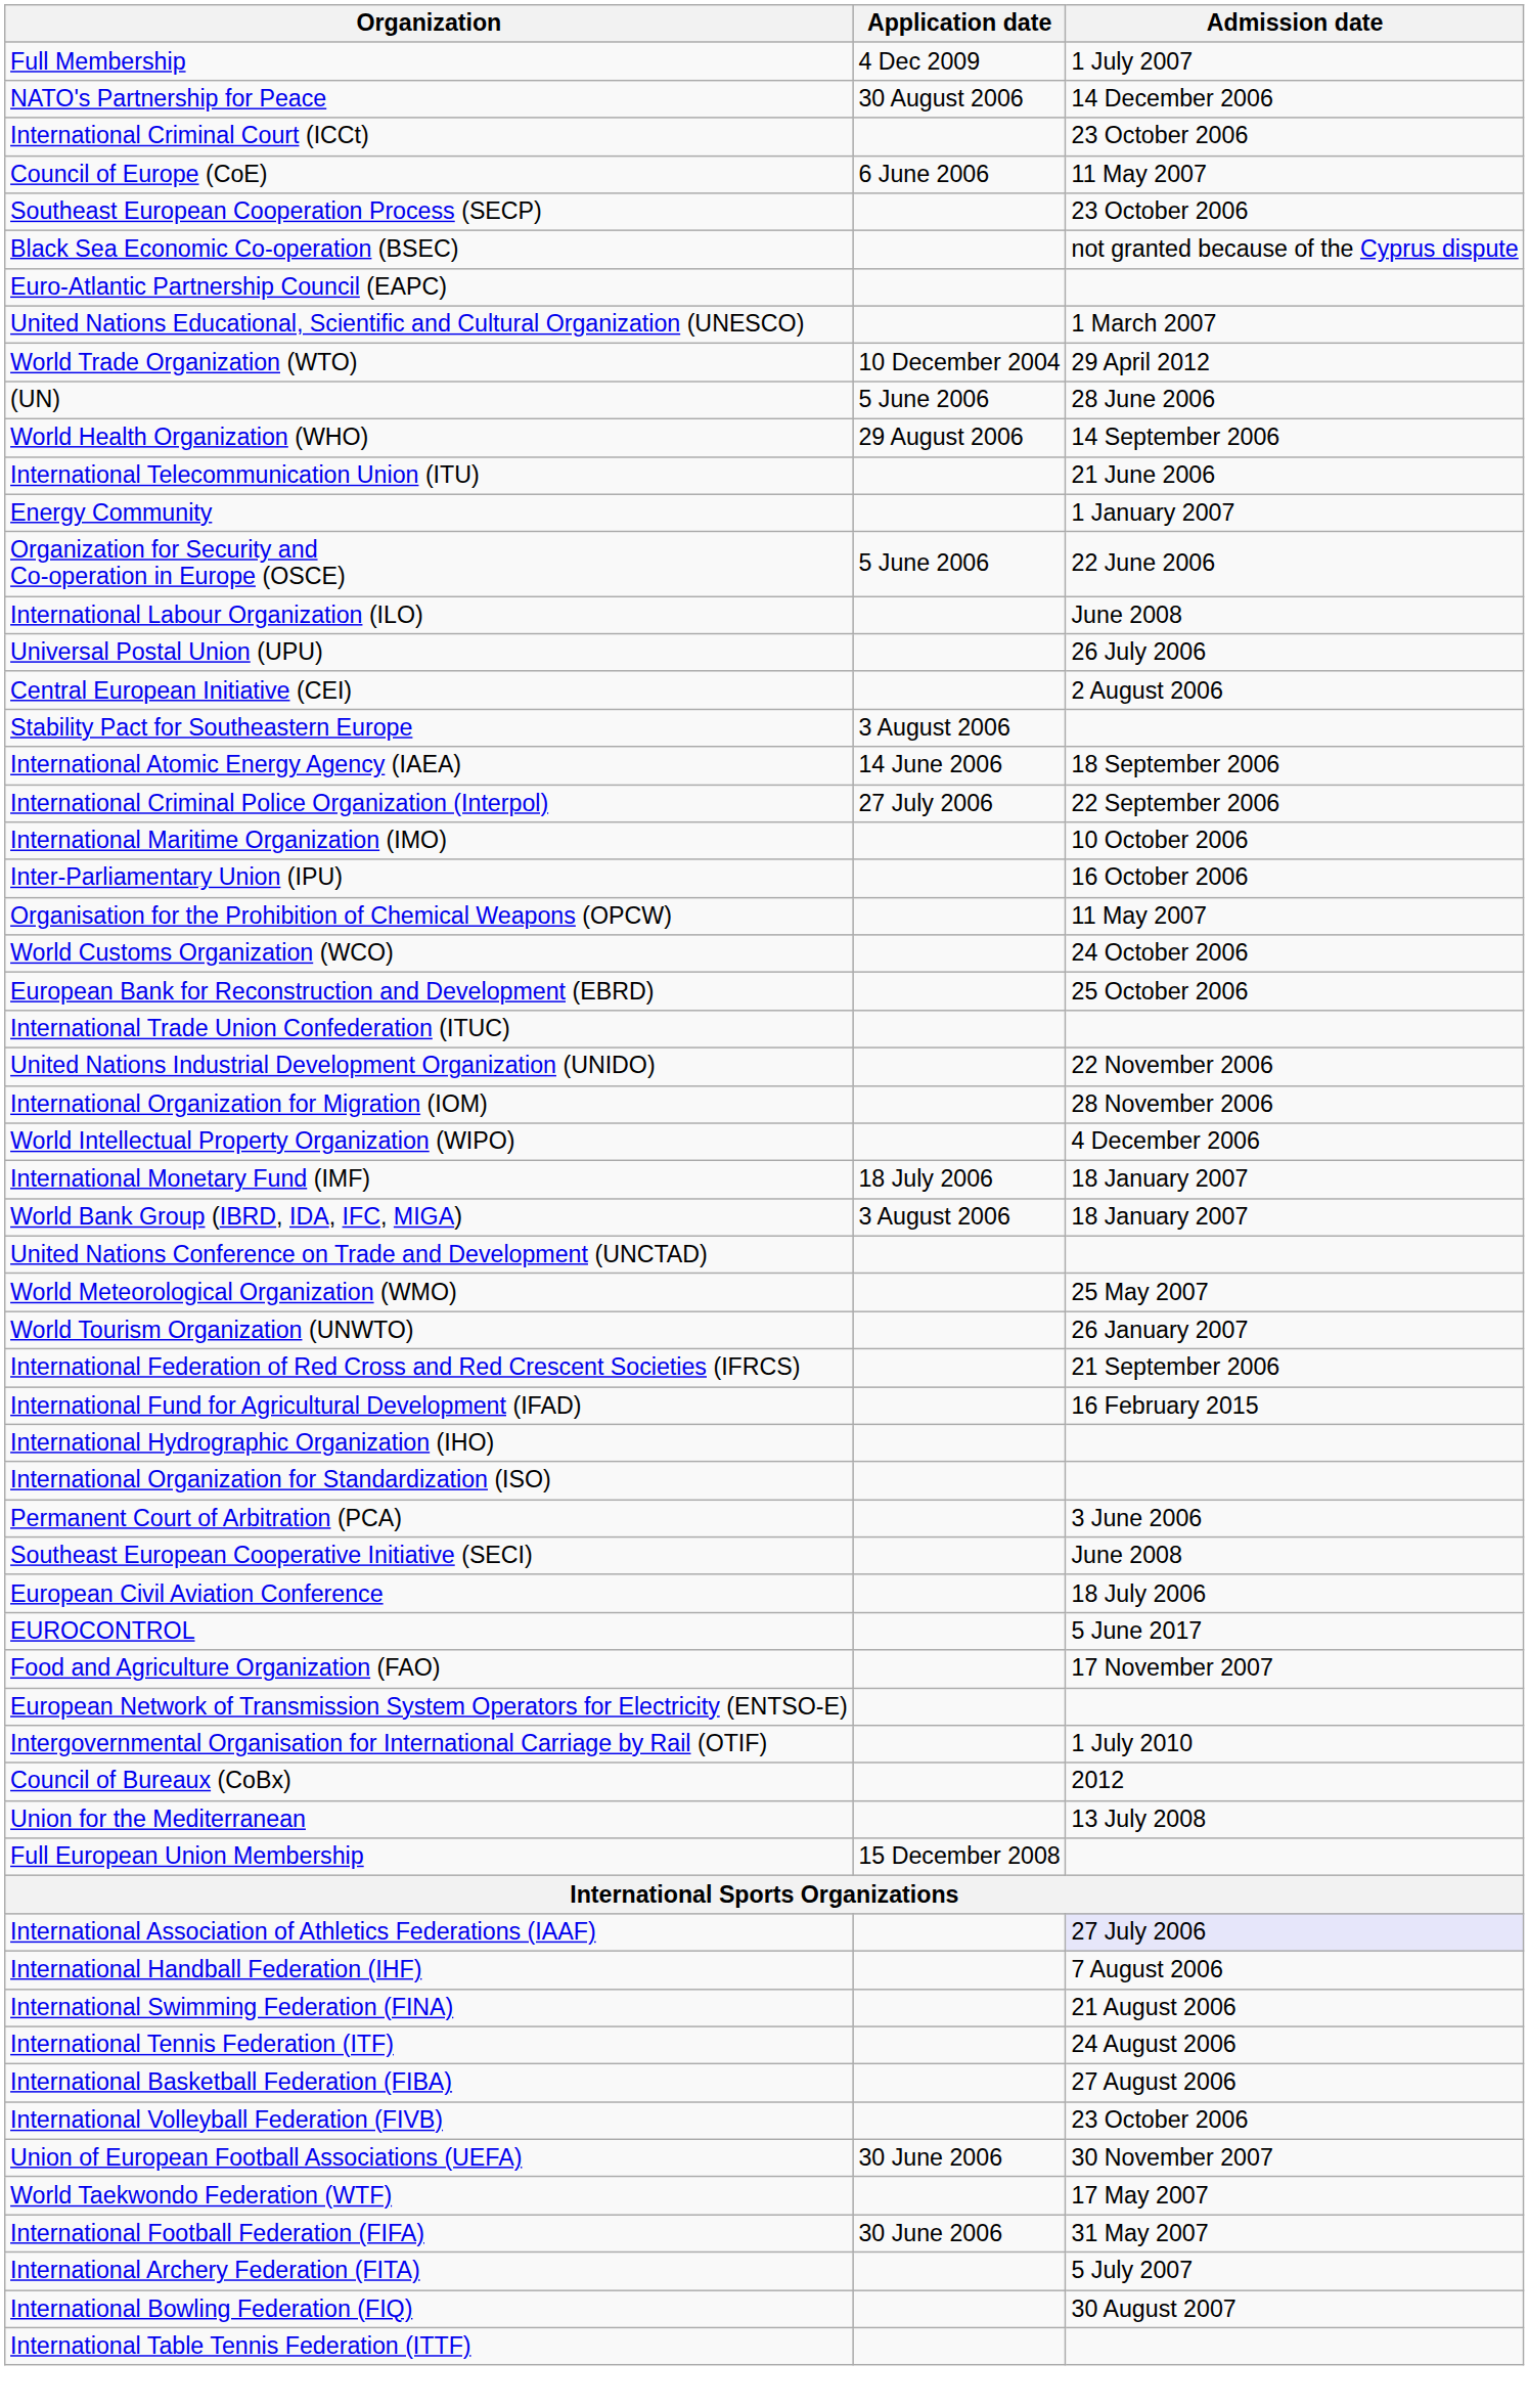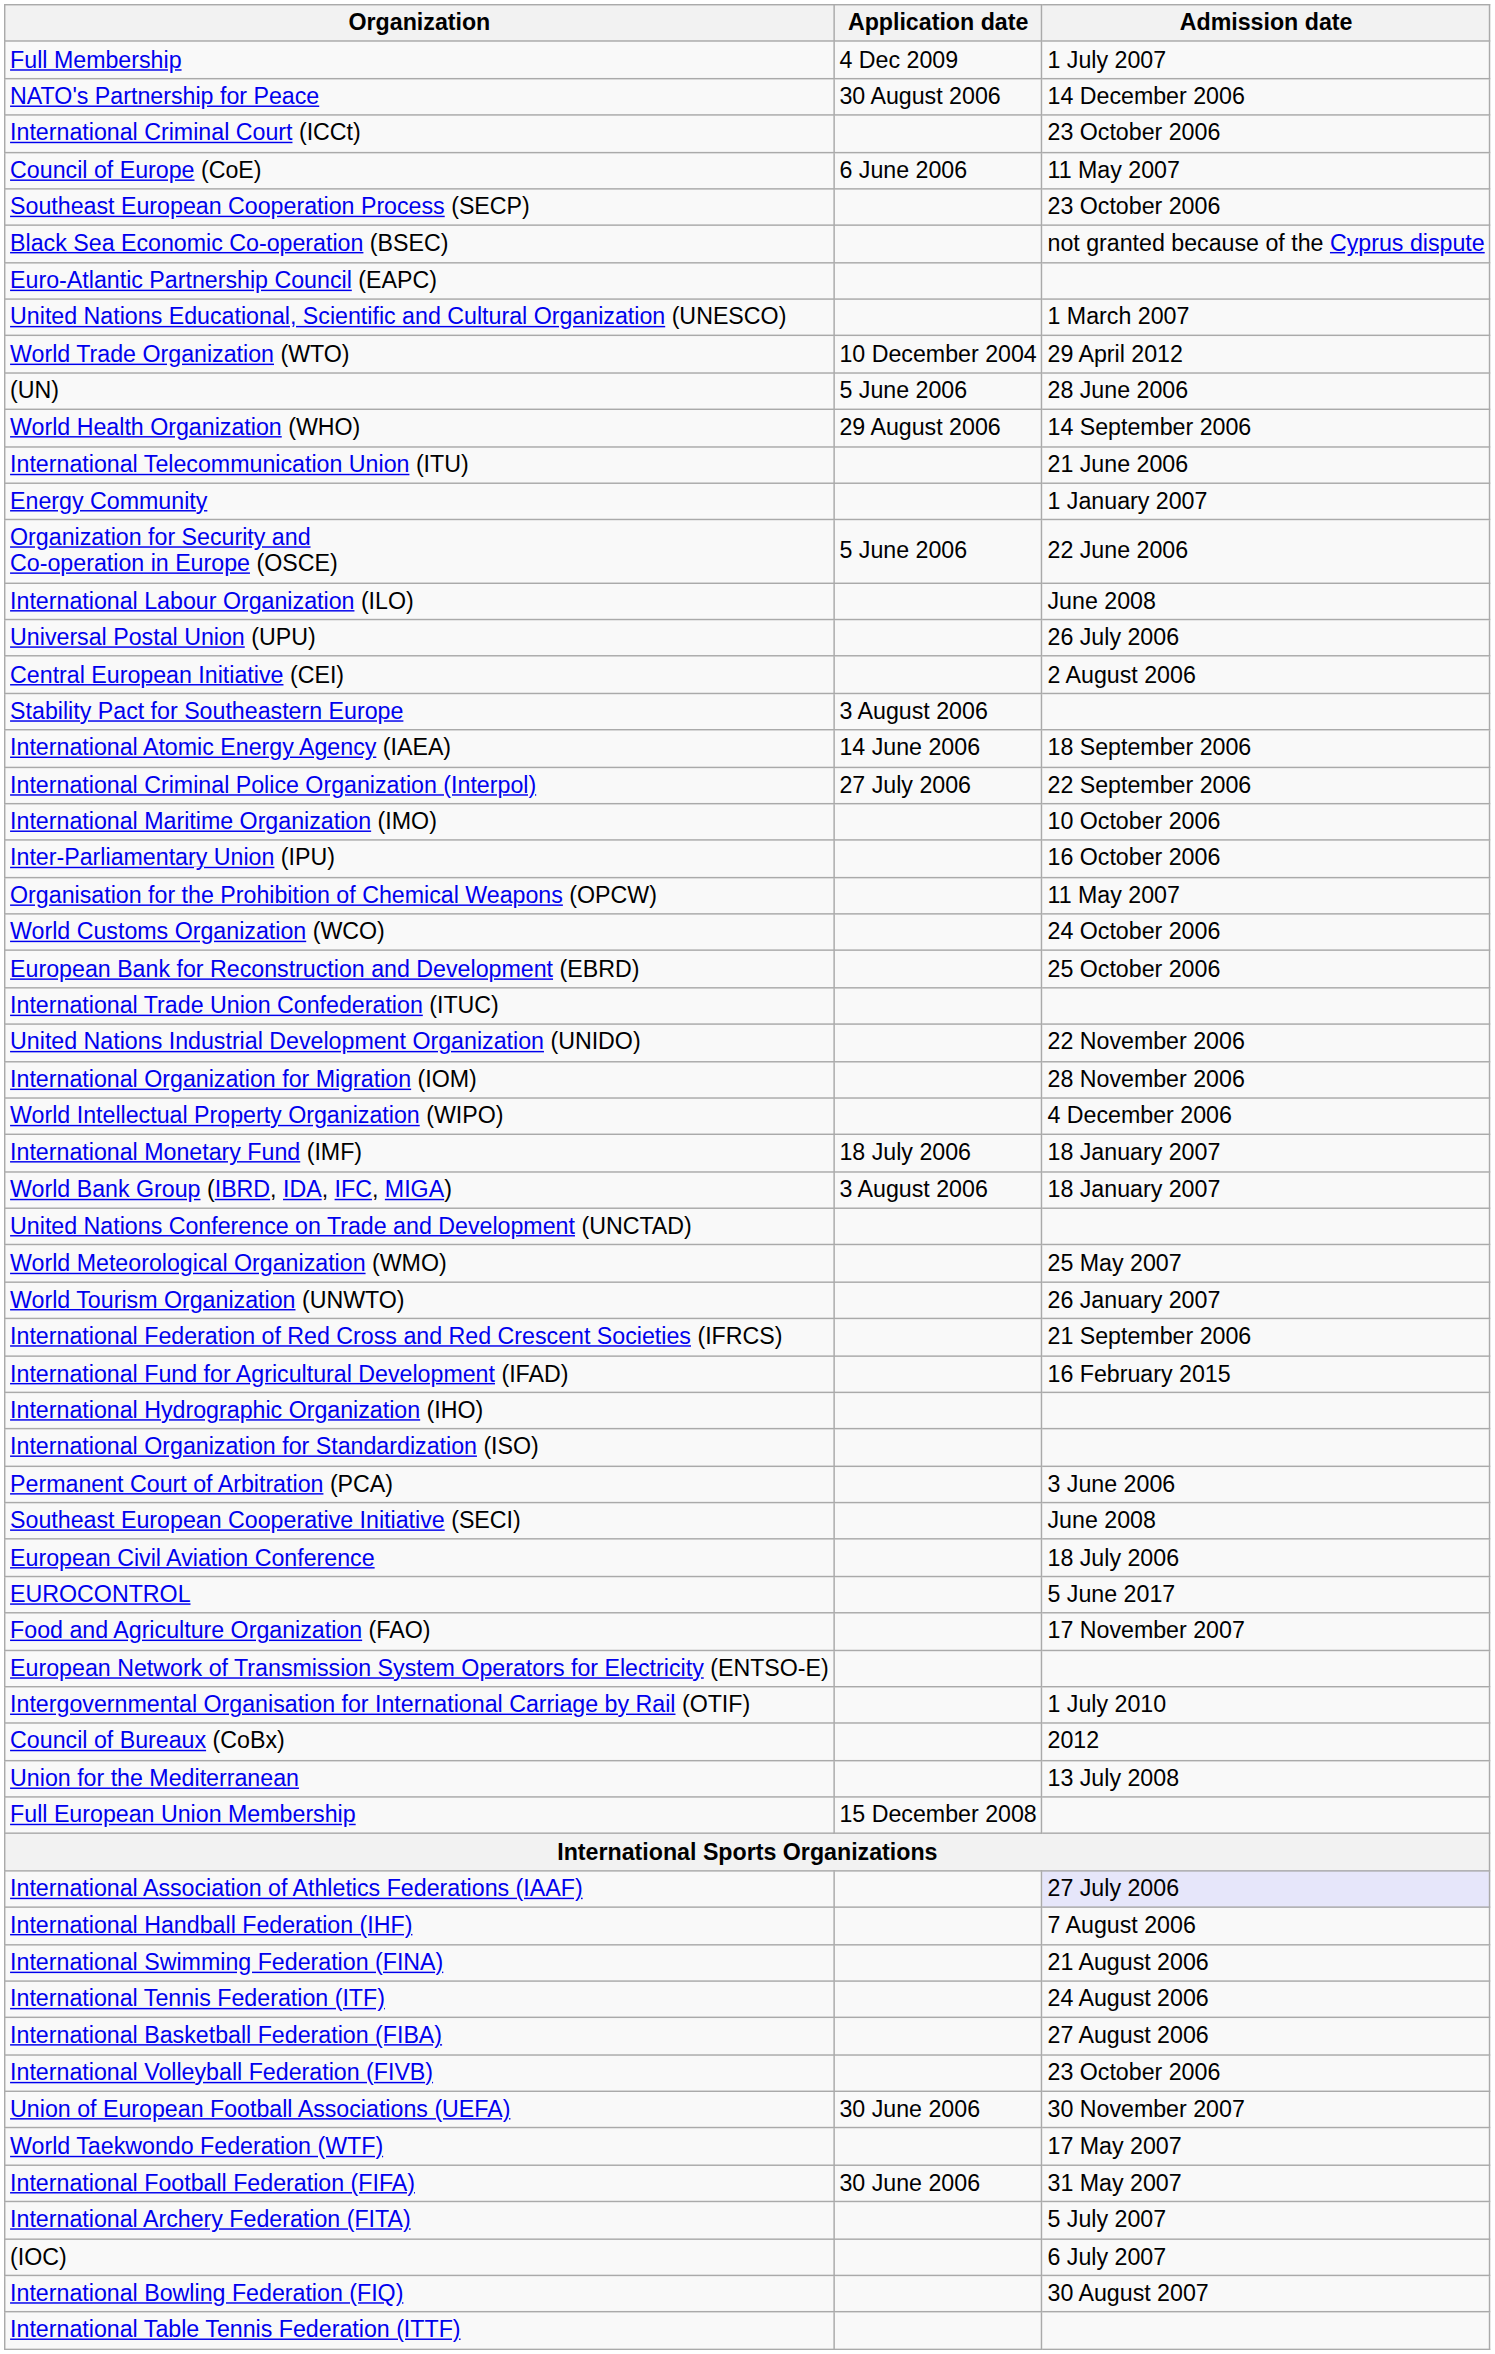 <table class="wikitable">
 <tr>
 <th><strong>Organization</strong></th>
 <th><strong>Application date</strong></th>
 <th><strong>Admission date</strong></th>
 </tr>
 <tr>
 <td> <a href='#'>Full Membership</a></td>
 <td>4 Dec 2009</td>
 <td>1 July 2007 <small></small></td>
 </tr>
 <tr>
 <td><a href='#'>NATO's Partnership for Peace</a> <small> </small></td>
 <td>30 August 2006 <small>  </small></td>
 <td>14 December 2006 <small></small></td>
 </tr>
 <tr>
 <td> <a href='#'>International Criminal Court</a> (ICCt)</td>
 <td></td>
 <td>23 October 2006 <small></small></td>
 </tr>
 <tr>
 <td><a href='#'>Council of Europe</a> (CoE) <small></small></td>
 <td>6 June 2006 <small></small></td>
 <td>11 May 2007 <small></small></td>
 </tr>
 <tr>
 <td><a href='#'>Southeast European Cooperation Process</a> (SECP)</td>
 <td></td>
 <td>23 October 2006 <small></small></td>
 </tr>
 <tr>
 <td><a href='#'>Black Sea Economic Co-operation</a> (BSEC)</td>
 <td></td>
 <td>not granted because of the <a href='#'>Cyprus dispute</a> <small> </small></td>
 </tr>
 <tr>
 <td><a href='#'>Euro-Atlantic Partnership Council</a> (EAPC)</td>
 <td></td>
 <td> <small></small></td>
 </tr>
 <tr>
 <td><a href='#'>United Nations Educational, Scientific and Cultural Organization</a> (UNESCO)</td>
 <td></td>
 <td>1 March 2007 </td>
 </tr>
 <tr>
 <td><a href='#'>World Trade Organization</a> (WTO)</td>
 <td>10 December 2004 <small></small></td>
 <td>29 April 2012<small></small></td>
 </tr>
 <tr>
 <td> (UN) <small></small></td>
 <td>5 June 2006</td>
 <td>28 June 2006 <small> </small></td>
 </tr>
 <tr>
 <td> <a href='#'>World Health Organization</a> (WHO)</td>
 <td>29 August 2006</td>
 <td>14 September 2006 <small></small></td>
 </tr>
 <tr>
 <td><a href='#'>International Telecommunication Union</a> (ITU)</td>
 <td></td>
 <td>21 June 2006 <small> </small></td>
 </tr>
 <tr>
 <td><a href='#'>Energy Community</a></td>
 <td></td>
 <td>1 January 2007 <small></small></td>
 </tr>
 <tr>
 <td> <a href='#'>Organization for Security and<br>Co-operation in Europe</a> (OSCE) <small>  </small></td>
 <td>5 June 2006 <small></small></td>
 <td>22 June 2006 <small> </small></td>
 </tr>
 <tr>
 <td> <a href='#'>International Labour Organization</a> (ILO)</td>
 <td></td>
 <td>June 2008 <small></small></td>
 </tr>
 <tr>
 <td> <a href='#'>Universal Postal Union</a> (UPU)</td>
 <td></td>
 <td>26 July 2006 <small> </small></td>
 </tr>
 <tr>
 <td><a href='#'>Central European Initiative</a> (CEI)</td>
 <td></td>
 <td>2 August 2006 <small> </small></td>
 </tr>
 <tr>
 <td><a href='#'>Stability Pact for Southeastern Europe</a></td>
 <td>3 August 2006 <small></small></td>
 <td> <small></small></td>
 </tr>
 <tr>
 <td> <a href='#'>International Atomic Energy Agency</a> (IAEA)</td>
 <td>14 June 2006 <small></small></td>
 <td>18 September 2006 </td>
 </tr>
 <tr>
 <td><a href='#'>International Criminal Police Organization (Interpol)</a></td>
 <td>27 July 2006 <small></small></td>
 <td>22 September 2006 <small></small></td>
 </tr>
 <tr>
 <td><a href='#'>International Maritime Organization</a> (IMO) <small></small></td>
 <td></td>
 <td>10 October 2006 <small></small></td>
 </tr>
 <tr>
 <td><a href='#'>Inter-Parliamentary Union</a> (IPU) <small></small></td>
 <td></td>
 <td>16 October 2006 <small> </small></td>
 </tr>
 <tr>
 <td><a href='#'>Organisation for the Prohibition of Chemical Weapons</a> (OPCW)</td>
 <td></td>
 <td>11 May 2007 <small> </small></td>
 </tr>
 <tr>
 <td><a href='#'>World Customs Organization</a> (WCO)</td>
 <td></td>
 <td>24 October 2006 <small></small></td>
 </tr>
 <tr>
 <td><a href='#'>European Bank for Reconstruction and Development</a> (EBRD)</td>
 <td></td>
 <td>25 October 2006<small> </small></td>
 </tr>
 <tr>
 <td><a href='#'>International Trade Union Confederation</a> (ITUC)</td>
 <td></td>
 <td> <small> </small></td>
 </tr>
 <tr>
 <td><a href='#'>United Nations Industrial Development Organization</a> (UNIDO)</td>
 <td></td>
 <td>22 November 2006 <small> </small></td>
 </tr>
 <tr>
 <td><a href='#'>International Organization for Migration</a> (IOM)</td>
 <td></td>
 <td>28 November 2006 <small></small></td>
 </tr>
 <tr>
 <td><a href='#'>World Intellectual Property Organization</a> (WIPO)</td>
 <td></td>
 <td>4 December 2006 <small></small></td>
 </tr>
 <tr>
 <td><a href='#'>International Monetary Fund</a> (IMF)</td>
 <td>18 July 2006 <small></small></td>
 <td>18 January 2007 <small></small></td>
 </tr>
 <tr>
 <td><a href='#'>World Bank Group</a> (<a href='#'>IBRD</a>, <a href='#'>IDA</a>, <a href='#'>IFC</a>, <a href='#'>MIGA</a>)</td>
 <td>3 August 2006 <small> </small></td>
 <td>18 January 2007 <small></small></td>
 </tr>
 <tr>
 <td><a href='#'>United Nations Conference on Trade and Development</a> (UNCTAD)</td>
 <td></td>
 <td> <small>  </small></td>
 </tr>
 <tr>
 <td> <a href='#'>World Meteorological Organization</a> (WMO)</td>
 <td></td>
 <td>25 May 2007 <small></small></td>
 </tr>
 <tr>
 <td><a href='#'>World Tourism Organization</a> (UNWTO)</td>
 <td></td>
 <td>26 January 2007 <small></small></td>
 </tr>
 <tr>
 <td> <a href='#'>International Federation of Red Cross and Red Crescent Societies</a> (IFRCS)</td>
 <td></td>
 <td>21 September 2006 <small></small></td>
 </tr>
 <tr>
 <td><a href='#'>International Fund for Agricultural Development</a> (IFAD)</td>
 <td></td>
 <td>16 February 2015</td>
 </tr>
 <tr>
 <td><a href='#'>International Hydrographic Organization</a> (IHO)</td>
 <td></td>
 <td></td>
 </tr>
 <tr>
 <td><a href='#'>International Organization for Standardization</a> (ISO)</td>
 <td></td>
 <td></td>
 </tr>
 <tr>
 <td> <a href='#'>Permanent Court of Arbitration</a> (PCA)</td>
 <td></td>
 <td>3 June 2006 <small></small></td>
 </tr>
 <tr>
 <td><a href='#'>Southeast European Cooperative Initiative</a> (SECI)</td>
 <td></td>
 <td>June 2008 <small></small></td>
 </tr>
 <tr>
 <td><a href='#'>European Civil Aviation Conference</a></td>
 <td></td>
 <td>18 July 2006 <small></small></td>
 </tr>
 <tr>
 <td> <a href='#'>EUROCONTROL</a></td>
 <td></td>
 <td>5 June 2017</td>
 </tr>
 <tr>
 <td> <a href='#'>Food and Agriculture Organization</a> (FAO)</td>
 <td></td>
 <td>17 November 2007<small> </small></td>
 </tr>
 <tr>
 <td><a href='#'>European Network of Transmission System Operators for Electricity</a> (ENTSO-E)</td>
 <td></td>
 <td> <small></small></td>
 </tr>
 <tr>
 <td><a href='#'>Intergovernmental Organisation for International Carriage by Rail</a> (OTIF)</td>
 <td></td>
 <td>1 July 2010 <small></small></td>
 </tr>
 <tr>
 <td><a href='#'>Council of Bureaux</a> (CoBx) <small></small></td>
 <td></td>
 <td>2012<small></small></td>
 </tr>
 <tr>
 <td><a href='#'>Union for the Mediterranean</a></td>
 <td></td>
 <td>13 July 2008</td>
 </tr>
 <tr>
 <td><a href='#'>Full European Union Membership</a></td>
 <td>15 December 2008</td>
 <td></td>
 </tr>
 <tr>
 <th colspan="3">International Sports Organizations</th>
 </tr>
 <tr>
 <td><a href='#'>International Association of Athletics Federations (IAAF)</a></td>
 <td></td>
 <td style="background: lavender;">27 July 2006 <small></small></td>
 </tr>
 <tr>
 <td><a href='#'>International Handball Federation (IHF)</a></td>
 <td></td>
 <td>7 August 2006 <small></small></td>
 </tr>
 <tr>
 <td><a href='#'>International Swimming Federation (FINA)</a></td>
 <td></td>
 <td>21 August 2006 <small> </small></td>
 </tr>
 <tr>
 <td><a href='#'>International Tennis Federation (ITF)</a></td>
 <td></td>
 <td>24 August 2006 <small></small></td>
 </tr>
 <tr>
 <td><a href='#'>International Basketball Federation (FIBA)</a></td>
 <td></td>
 <td>27 August 2006 <small></small></td>
 </tr>
 <tr>
 <td><a href='#'>International Volleyball Federation (FIVB)</a></td>
 <td></td>
 <td>23 October 2006 <small></small></td>
 </tr>
 <tr>
 <td><a href='#'>Union of European Football Associations (UEFA)</a></td>
 <td>30 June 2006</td>
 <td>30 November 2007 <small></small></td>
 </tr>
 <tr>
 <td><a href='#'>World Taekwondo Federation (WTF)</a></td>
 <td></td>
 <td>17 May 2007 <small></small></td>
 </tr>
 <tr>
 <td> <a href='#'>International Football Federation (FIFA)</a></td>
 <td>30 June 2006</td>
 <td>31 May 2007 <small></small></td>
 </tr>
 <tr>
 <td><a href='#'>International Archery Federation (FITA)</a></td>
 <td></td>
 <td>5 July 2007 <small> </small></td>
 </tr>
 <tr>
+<td> (IOC)</td>
+<td></td>
+<td>6 July 2007 <small></small></td>
+</tr>
+<tr>
 <td><a href='#'>International Bowling Federation (FIQ)</a></td>
 <td></td>
 <td>30 August 2007 <small> </small></td>
 </tr>
 <tr>
 <td><a href='#'>International Table Tennis Federation (ITTF)</a></td>
 <td></td>
 <td></td>
 </tr>
 </table>
